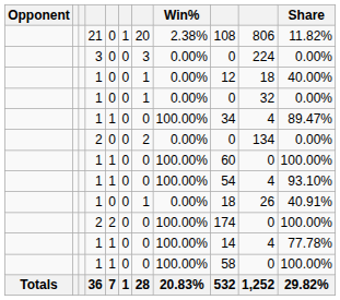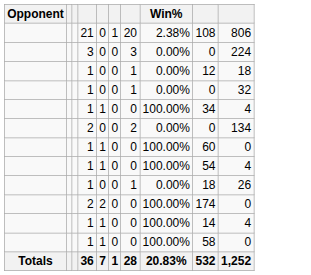 <table class="wikitable sortable" style="text-align:right;">
 <tr>
 <th>Opponent</th>
 <th></th>
 <th></th>
 <th></th>
 <th></th>
 <th></th>
 <th></th>
 <th>Win%</th>
 <th></th>
 <th></th>
-<th>Share</th>
 </tr>
 <tr>
 <td align=left></td>
 <td></td>
 <td></td>
 <td>21</td>
 <td>0</td>
 <td>1</td>
 <td>20</td>
 <td>2.38%</td>
 <td>108</td>
 <td>806</td>
-<td>11.82%</td>
 </tr>
 <tr>
 <td align=left></td>
 <td></td>
 <td></td>
 <td>3</td>
 <td>0</td>
 <td>0</td>
 <td>3</td>
 <td>0.00%</td>
 <td>0</td>
 <td>224</td>
-<td>0.00%</td>
 </tr>
 <tr>
 <td align=left></td>
 <td></td>
 <td></td>
 <td>1</td>
 <td>0</td>
 <td>0</td>
 <td>1</td>
 <td>0.00%</td>
 <td>12</td>
 <td>18</td>
-<td>40.00%</td>
 </tr>
 <tr>
 <td align=left></td>
 <td></td>
 <td></td>
 <td>1</td>
 <td>0</td>
 <td>0</td>
 <td>1</td>
 <td>0.00%</td>
 <td>0</td>
 <td>32</td>
-<td>0.00%</td>
 </tr>
 <tr>
 <td align=left></td>
 <td></td>
 <td></td>
 <td>1</td>
 <td>1</td>
 <td>0</td>
 <td>0</td>
 <td>100.00%</td>
 <td>34</td>
 <td>4</td>
-<td>89.47%</td>
 </tr>
 <tr>
 <td align=left></td>
 <td></td>
 <td></td>
 <td>2</td>
 <td>0</td>
 <td>0</td>
 <td>2</td>
 <td>0.00%</td>
 <td>0</td>
 <td>134</td>
-<td>0.00%</td>
 </tr>
 <tr>
 <td align=left></td>
 <td></td>
 <td></td>
 <td>1</td>
 <td>1</td>
 <td>0</td>
 <td>0</td>
 <td>100.00%</td>
 <td>60</td>
 <td>0</td>
-<td>100.00%</td>
 </tr>
 <tr>
 <td align=left></td>
 <td></td>
 <td></td>
 <td>1</td>
 <td>1</td>
 <td>0</td>
 <td>0</td>
 <td>100.00%</td>
 <td>54</td>
 <td>4</td>
-<td>93.10%</td>
 </tr>
 <tr>
 <td align=left></td>
 <td></td>
 <td></td>
 <td>1</td>
 <td>0</td>
 <td>0</td>
 <td>1</td>
 <td>0.00%</td>
 <td>18</td>
 <td>26</td>
-<td>40.91%</td>
 </tr>
 <tr>
 <td align=left></td>
 <td></td>
 <td></td>
 <td>2</td>
 <td>2</td>
 <td>0</td>
 <td>0</td>
 <td>100.00%</td>
 <td>174</td>
 <td>0</td>
-<td>100.00%</td>
 </tr>
 <tr>
 <td align=left></td>
 <td></td>
 <td></td>
 <td>1</td>
 <td>1</td>
 <td>0</td>
 <td>0</td>
 <td>100.00%</td>
 <td>14</td>
 <td>4</td>
-<td>77.78%</td>
 </tr>
 <tr>
 <td align=left></td>
 <td></td>
 <td></td>
 <td>1</td>
 <td>1</td>
 <td>0</td>
 <td>0</td>
 <td>100.00%</td>
 <td>58</td>
 <td>0</td>
-<td>100.00%</td>
 </tr>
 <tr>
 <th>Totals</th>
 <th></th>
 <th></th>
 <th>36</th>
 <th>7</th>
 <th>1</th>
 <th>28</th>
 <th>20.83%</th>
 <th>532</th>
 <th>1,252</th>
-<th>29.82%</th>
 </tr>
 </table>
